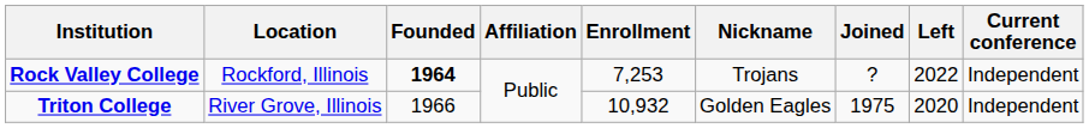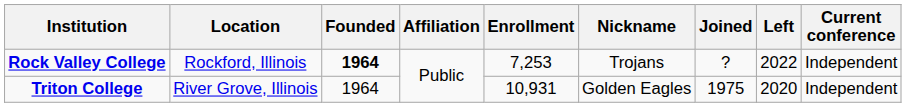 <table class="wikitable sortable" style="text-align:center;">
 <tr>
 <th>Institution</th>
 <th>Location</th>
 <th>Founded</th>
 <th>Affiliation</th>
 <th>Enrollment</th>
 <th>Nickname</th>
 <th>Joined</th>
 <th>Left</th>
 <th>Current<br>conference</th>
 </tr>
 <tr>
 <td><strong><a href='#'>Rock Valley College</a></strong></td>
 <td><a href='#'>Rockford, Illinois</a></td>
 <td><strong>1964</strong></td>
 <td rowspan="2">Public</td>
 <td>7,253</td>
 <td>Trojans</td>
 <td>?</td>
 <td>2022</td>
 <td>Independent<br></td>
 </tr>
 <tr>
 <td><strong><a href='#'>Triton College</a></strong></td>
 <td><a href='#'>River Grove, Illinois</a></td>
-<td>1966</td>
-<td>10,932</td>
+<td>1964</td>
+<td>10,931</td>
 <td>Golden Eagles</td>
 <td>1975</td>
 <td>2020</td>
 <td>Independent<br></td>
 </tr>
 </table>
